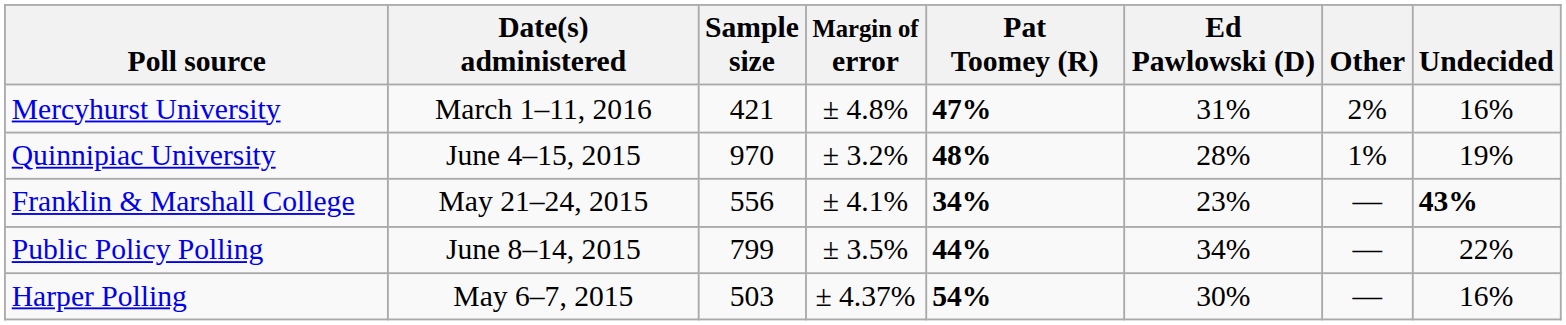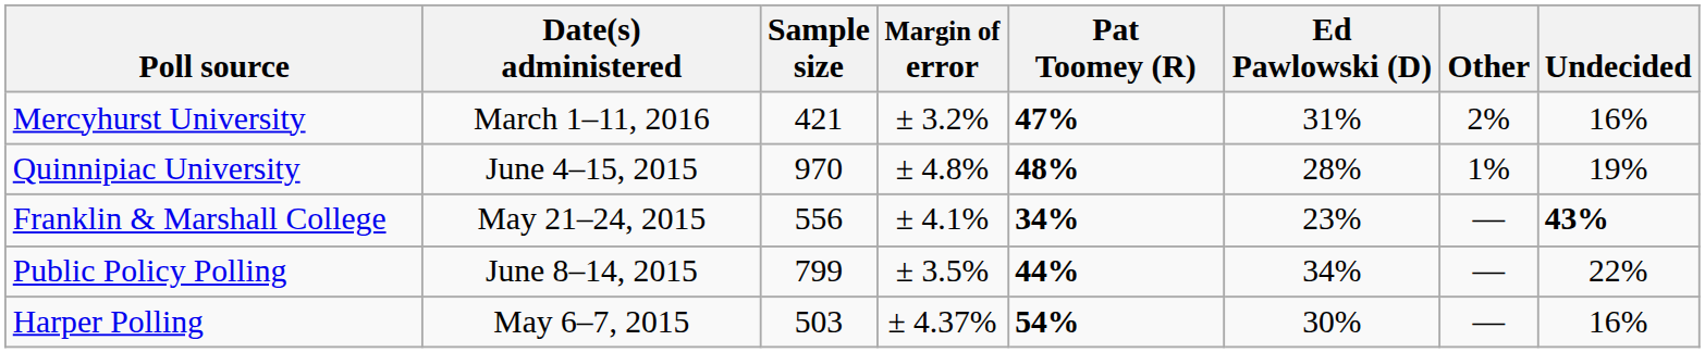 <table class="wikitable">
 <tr valign= bottom>
 <th style="width:200px;">Poll source</th>
 <th style="width:160px;">Date(s)<br>administered</th>
 <th class=small>Sample<br>size</th>
 <th><small>Margin of</small><br>error</th>
 <th style="width:100px;">Pat<br>Toomey (R)</th>
 <th style="width:100px;">Ed<br>Pawlowski (D)</th>
 <th>Other</th>
 <th>Undecided</th>
 </tr>
 <tr>
 <td><a href='#'>Mercyhurst University</a></td>
 <td align=center>March 1–11, 2016</td>
 <td align=center>421</td>
-<td align=center>± 4.8%</td>
+<td align=center>± 3.2%</td>
 <td><strong>47%</strong></td>
 <td align=center>31%</td>
 <td align=center>2%</td>
 <td align=center>16%</td>
 </tr>
 <tr>
 <td><a href='#'>Quinnipiac University</a></td>
 <td align=center>June 4–15, 2015</td>
 <td align=center>970</td>
-<td align=center>± 3.2%</td>
+<td align=center>± 4.8%</td>
 <td><strong>48%</strong></td>
 <td align=center>28%</td>
 <td align=center>1%</td>
 <td align=center>19%</td>
 </tr>
 <tr>
 <td><a href='#'>Franklin & Marshall College</a></td>
 <td align=center>May 21–24, 2015</td>
 <td align=center>556</td>
 <td align=center>± 4.1%</td>
 <td><strong>34%</strong></td>
 <td align=center>23%</td>
 <td align=center>—</td>
 <td><strong>43%</strong></td>
 </tr>
 <tr>
 <td><a href='#'>Public Policy Polling</a></td>
 <td align=center>June 8–14, 2015</td>
 <td align=center>799</td>
 <td align=center>± 3.5%</td>
 <td><strong>44%</strong></td>
 <td align=center>34%</td>
 <td align=center>—</td>
 <td align=center>22%</td>
 </tr>
 <tr>
 <td><a href='#'>Harper Polling</a></td>
 <td align=center>May 6–7, 2015</td>
 <td align=center>503</td>
 <td align=center>± 4.37%</td>
 <td><strong>54%</strong></td>
 <td align=center>30%</td>
 <td align=center>—</td>
 <td align=center>16%</td>
 </tr>
 </table>
